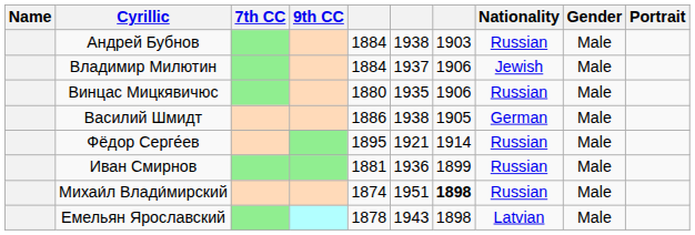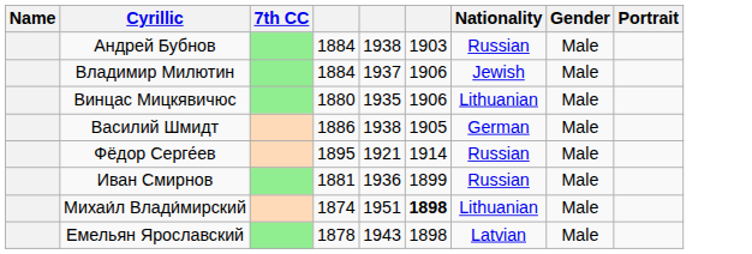 <table class="wikitable sortable" style=text-align:center>
 <tr>
 <th scope="col">Name</th>
 <th scope="col" class="unsortable"><a href='#'>Cyrillic</a></th>
 <th scope="col"><a href='#'>7th CC</a></th>
-<th scope="col"><a href='#'>9th CC</a></th>
 <th scope="col"></th>
 <th scope="col"></th>
 <th scope="col"></th>
 <th scope="col">Nationality</th>
 <th scope="col">Gender</th>
 <th scope="col" class="unsortable">Portrait</th>
 </tr>
 <tr>
 <th align="center" scope="row" style="font-weight:normal;"></th>
 <td>Андрей Бубнов</td>
 <td bgcolor = LightGreen></td>
-<td bgcolor = PeachPuff></td>
 <td>1884</td>
 <td>1938</td>
 <td>1903</td>
 <td><a href='#'>Russian</a></td>
 <td>Male</td>
 <td></td>
 </tr>
 <tr>
 <th align="center" scope="row" style="font-weight:normal;"></th>
 <td>Владимир Милютин</td>
 <td bgcolor = LightGreen></td>
-<td bgcolor = PeachPuff></td>
 <td>1884</td>
 <td>1937</td>
 <td>1906</td>
 <td><a href='#'>Jewish</a></td>
 <td>Male</td>
 <td></td>
 </tr>
 <tr>
 <th align="center" scope="row" style="font-weight:normal;"></th>
 <td>Винцас Мицкявичюс</td>
 <td bgcolor = LightGreen></td>
-<td bgcolor = PeachPuff></td>
 <td>1880</td>
 <td>1935</td>
 <td>1906</td>
-<td><a href='#'>Russian</a></td>
+<td><a href='#'>Lithuanian</a></td>
 <td>Male</td>
 <td></td>
 </tr>
 <tr>
 <th align="center" scope="row" style="font-weight:normal;"></th>
 <td>Василий Шмидт</td>
-<td bgcolor = PeachPuff></td>
 <td bgcolor = PeachPuff></td>
 <td>1886</td>
 <td>1938</td>
 <td>1905</td>
 <td><a href='#'>German</a></td>
 <td>Male</td>
 <td></td>
 </tr>
 <tr>
 <th align="center" scope="row" style="font-weight:normal;"></th>
 <td>Фёдор Серге́ев</td>
 <td bgcolor = PeachPuff></td>
-<td bgcolor = LightGreen></td>
 <td>1895</td>
 <td>1921</td>
 <td>1914</td>
 <td><a href='#'>Russian</a></td>
 <td>Male</td>
 <td></td>
 </tr>
 <tr>
 <th align="center" scope="row" style="font-weight:normal;"></th>
 <td>Иван Смирнов</td>
-<td bgcolor = LightGreen></td>
 <td bgcolor = LightGreen></td>
 <td>1881</td>
 <td>1936</td>
 <td>1899</td>
 <td><a href='#'>Russian</a></td>
 <td>Male</td>
 <td></td>
 </tr>
 <tr>
 <th align="center" scope="row" style="font-weight:normal;"></th>
 <td>Михаи́л Влади́мирский</td>
 <td bgcolor = PeachPuff></td>
-<td bgcolor = PeachPuff></td>
 <td>1874</td>
 <td>1951</td>
 <td><strong>1898</strong></td>
-<td><a href='#'>Russian</a></td>
+<td><a href='#'>Lithuanian</a></td>
 <td>Male</td>
 <td></td>
 </tr>
 <tr>
 <th align="center" scope="row" style="font-weight:normal;"></th>
 <td>Емельян Ярославский</td>
 <td bgcolor = LightGreen></td>
-<td bgcolor = #B2FFFF></td>
 <td>1878</td>
 <td>1943</td>
 <td>1898</td>
 <td><a href='#'>Latvian</a></td>
 <td>Male</td>
 <td></td>
 </tr>
 </table>
